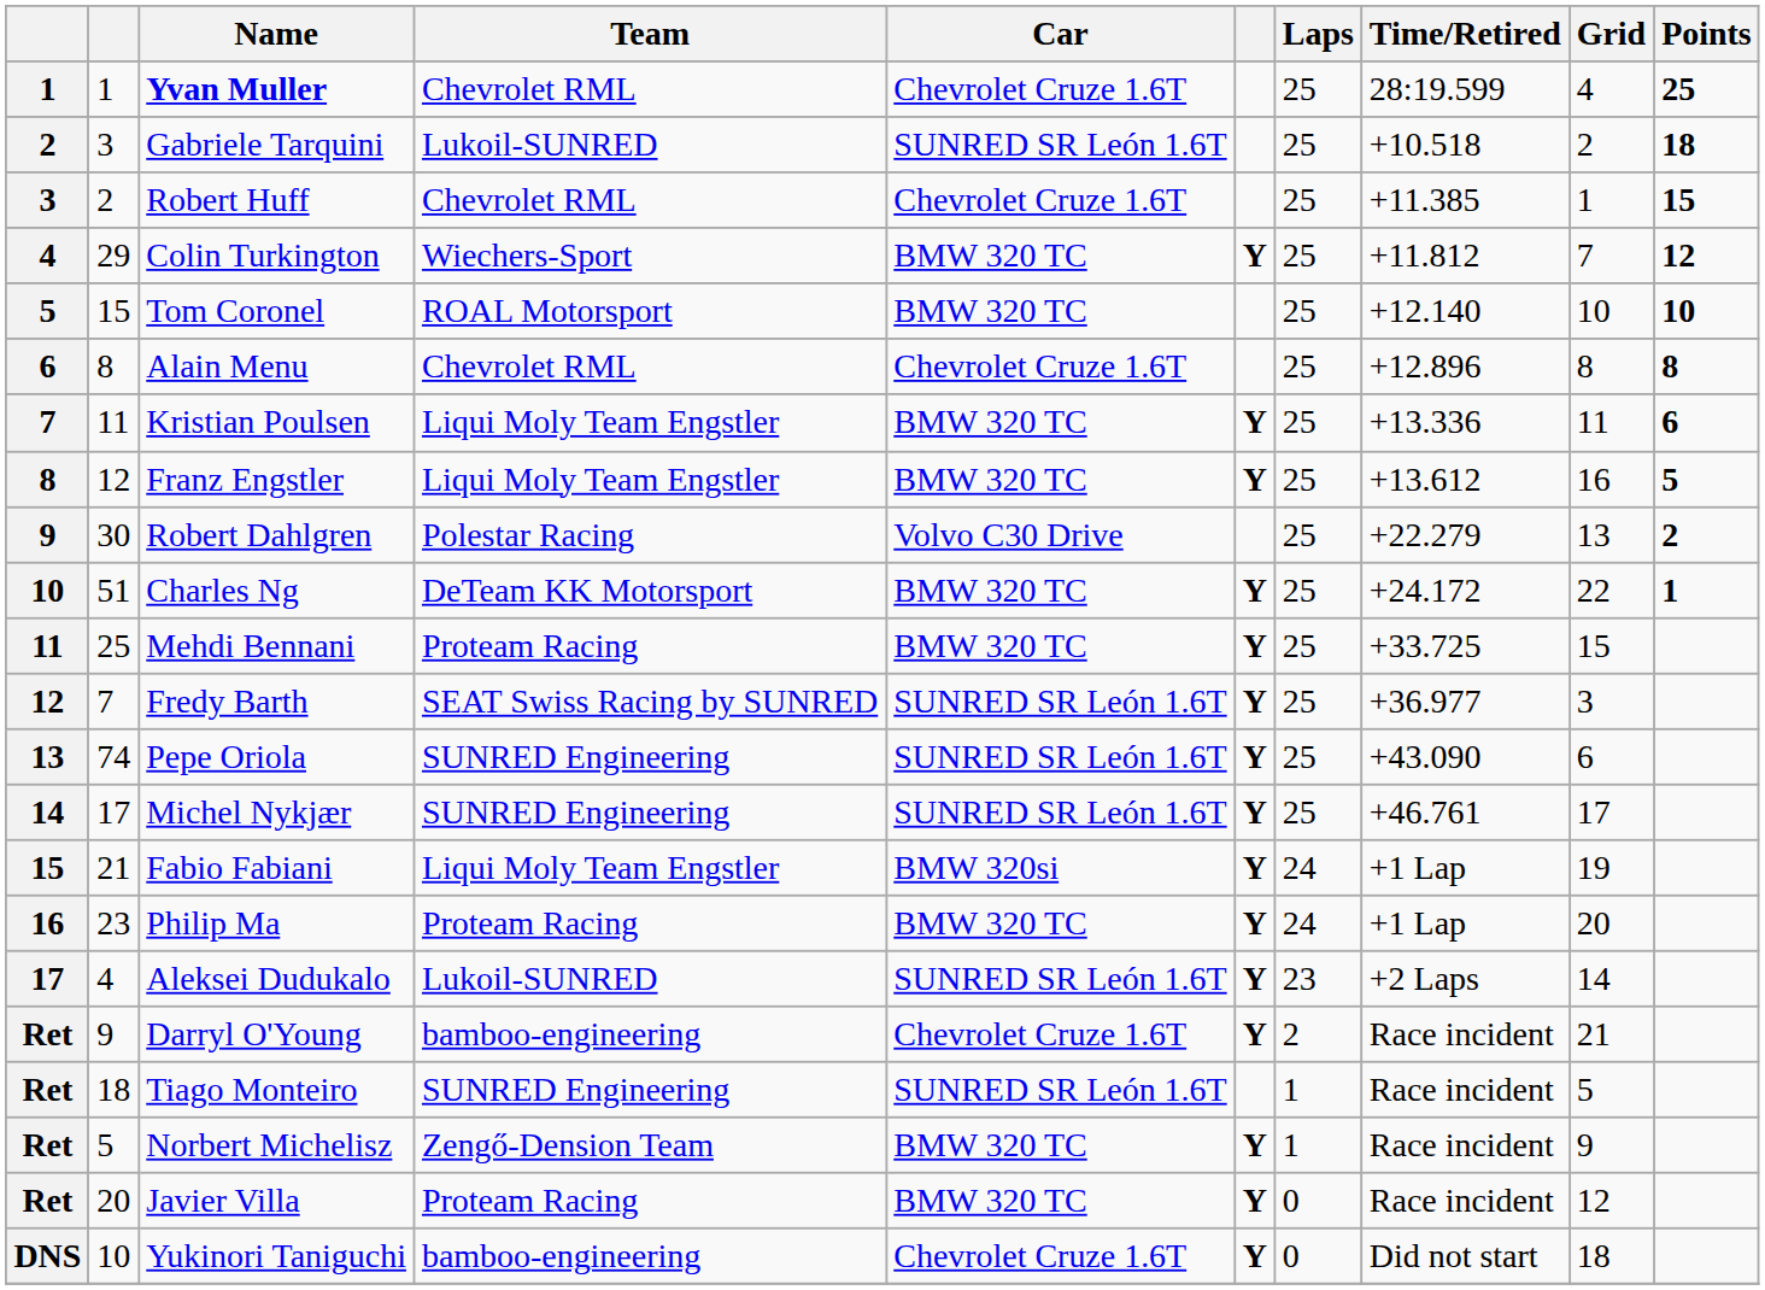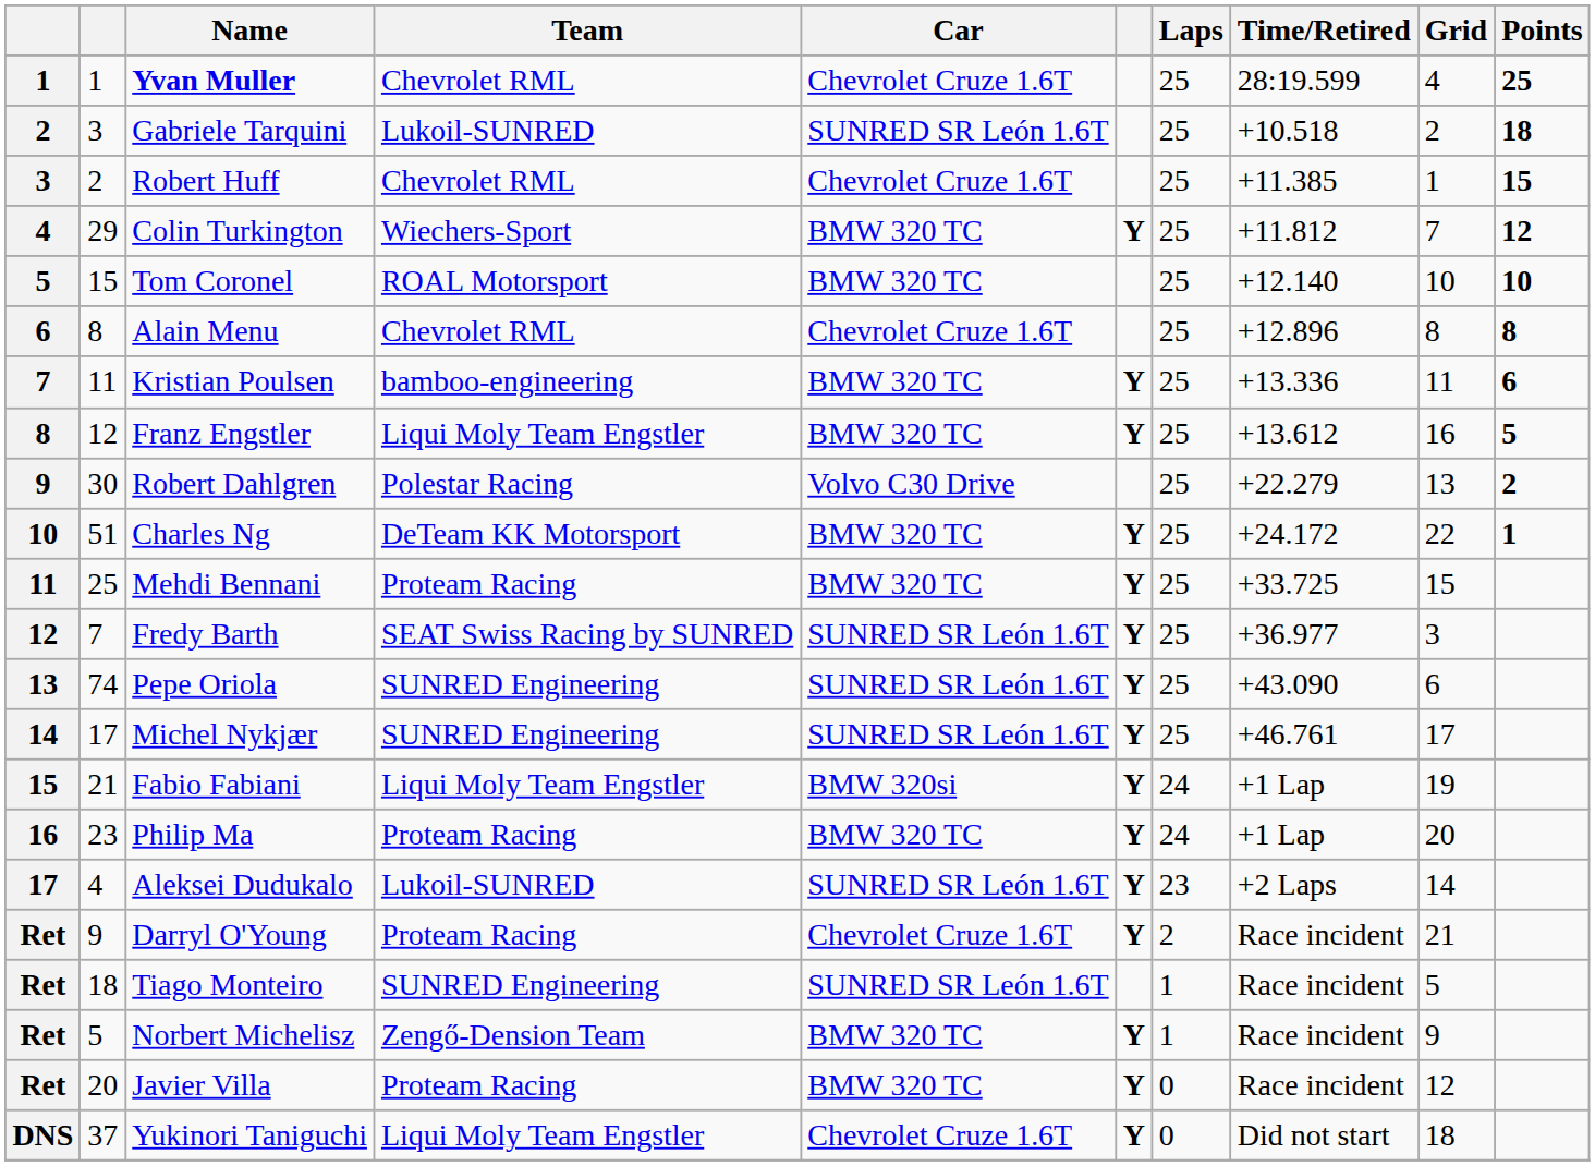 <table class="wikitable sortable" style="font-size: 95%;">
 <tr>
 <th></th>
 <th></th>
 <th>Name</th>
 <th>Team</th>
 <th>Car</th>
 <th></th>
 <th>Laps</th>
 <th>Time/Retired</th>
 <th>Grid</th>
 <th>Points</th>
 </tr>
 <tr>
 <th>1</th>
 <td>1</td>
 <td> <strong><a href='#'>Yvan Muller</a></strong></td>
 <td><a href='#'>Chevrolet RML</a></td>
 <td><a href='#'>Chevrolet Cruze 1.6T</a></td>
 <td></td>
 <td>25</td>
 <td>28:19.599</td>
 <td>4</td>
 <td><strong>25</strong></td>
 </tr>
 <tr>
 <th>2</th>
 <td>3</td>
 <td> <a href='#'>Gabriele Tarquini</a></td>
 <td><a href='#'>Lukoil-SUNRED</a></td>
 <td><a href='#'>SUNRED SR León 1.6T</a></td>
 <td></td>
 <td>25</td>
 <td>+10.518</td>
 <td>2</td>
 <td><strong>18</strong></td>
 </tr>
 <tr>
 <th>3</th>
 <td>2</td>
 <td> <a href='#'>Robert Huff</a></td>
 <td><a href='#'>Chevrolet RML</a></td>
 <td><a href='#'>Chevrolet Cruze 1.6T</a></td>
 <td></td>
 <td>25</td>
 <td>+11.385</td>
 <td>1</td>
 <td><strong>15</strong></td>
 </tr>
 <tr>
 <th>4</th>
 <td>29</td>
 <td> <a href='#'>Colin Turkington</a></td>
 <td><a href='#'>Wiechers-Sport</a></td>
 <td><a href='#'>BMW 320 TC</a></td>
 <td align=center><strong><span>Y</span></strong></td>
 <td>25</td>
 <td>+11.812</td>
 <td>7</td>
 <td><strong>12</strong></td>
 </tr>
 <tr>
 <th>5</th>
 <td>15</td>
 <td> <a href='#'>Tom Coronel</a></td>
 <td><a href='#'>ROAL Motorsport</a></td>
 <td><a href='#'>BMW 320 TC</a></td>
 <td></td>
 <td>25</td>
 <td>+12.140</td>
 <td>10</td>
 <td><strong>10</strong></td>
 </tr>
 <tr>
 <th>6</th>
 <td>8</td>
 <td> <a href='#'>Alain Menu</a></td>
 <td><a href='#'>Chevrolet RML</a></td>
 <td><a href='#'>Chevrolet Cruze 1.6T</a></td>
 <td></td>
 <td>25</td>
 <td>+12.896</td>
 <td>8</td>
 <td><strong>8</strong></td>
 </tr>
 <tr>
 <th>7</th>
 <td>11</td>
 <td> <a href='#'>Kristian Poulsen</a></td>
-<td><a href='#'>Liqui Moly Team Engstler</a></td>
+<td><a href='#'>bamboo-engineering</a></td>
 <td><a href='#'>BMW 320 TC</a></td>
 <td align=center><strong><span>Y</span></strong></td>
 <td>25</td>
 <td>+13.336</td>
 <td>11</td>
 <td><strong>6</strong></td>
 </tr>
 <tr>
 <th>8</th>
 <td>12</td>
 <td> <a href='#'>Franz Engstler</a></td>
 <td><a href='#'>Liqui Moly Team Engstler</a></td>
 <td><a href='#'>BMW 320 TC</a></td>
 <td align=center><strong><span>Y</span></strong></td>
 <td>25</td>
 <td>+13.612</td>
 <td>16</td>
 <td><strong>5</strong></td>
 </tr>
 <tr>
 <th>9</th>
 <td>30</td>
 <td> <a href='#'>Robert Dahlgren</a></td>
 <td><a href='#'>Polestar Racing</a></td>
 <td><a href='#'>Volvo C30 Drive</a></td>
 <td></td>
 <td>25</td>
 <td>+22.279</td>
 <td>13</td>
 <td><strong>2</strong></td>
 </tr>
 <tr>
 <th>10</th>
 <td>51</td>
 <td> <a href='#'>Charles Ng</a></td>
 <td><a href='#'>DeTeam KK Motorsport</a></td>
 <td><a href='#'>BMW 320 TC</a></td>
 <td align=center><strong><span>Y</span></strong></td>
 <td>25</td>
 <td>+24.172</td>
 <td>22</td>
 <td><strong>1</strong></td>
 </tr>
 <tr>
 <th>11</th>
 <td>25</td>
 <td> <a href='#'>Mehdi Bennani</a></td>
 <td><a href='#'>Proteam Racing</a></td>
 <td><a href='#'>BMW 320 TC</a></td>
 <td align=center><strong><span>Y</span></strong></td>
 <td>25</td>
 <td>+33.725</td>
 <td>15</td>
 <td></td>
 </tr>
 <tr>
 <th>12</th>
 <td>7</td>
 <td> <a href='#'>Fredy Barth</a></td>
 <td><a href='#'>SEAT Swiss Racing by SUNRED</a></td>
 <td><a href='#'>SUNRED SR León 1.6T</a></td>
 <td align=center><strong><span>Y</span></strong></td>
 <td>25</td>
 <td>+36.977</td>
 <td>3</td>
 <td></td>
 </tr>
 <tr>
 <th>13</th>
 <td>74</td>
 <td> <a href='#'>Pepe Oriola</a></td>
 <td><a href='#'>SUNRED Engineering</a></td>
 <td><a href='#'>SUNRED SR León 1.6T</a></td>
 <td align=center><strong><span>Y</span></strong></td>
 <td>25</td>
 <td>+43.090</td>
 <td>6</td>
 <td></td>
 </tr>
 <tr>
 <th>14</th>
 <td>17</td>
 <td> <a href='#'>Michel Nykjær</a></td>
 <td><a href='#'>SUNRED Engineering</a></td>
 <td><a href='#'>SUNRED SR León 1.6T</a></td>
 <td align=center><strong><span>Y</span></strong></td>
 <td>25</td>
 <td>+46.761</td>
 <td>17</td>
 <td></td>
 </tr>
 <tr>
 <th>15</th>
 <td>21</td>
 <td> <a href='#'>Fabio Fabiani</a></td>
 <td><a href='#'>Liqui Moly Team Engstler</a></td>
 <td><a href='#'>BMW 320si</a></td>
 <td align=center><strong><span>Y</span></strong></td>
 <td>24</td>
 <td>+1 Lap</td>
 <td>19</td>
 <td></td>
 </tr>
 <tr>
 <th>16</th>
 <td>23</td>
 <td> <a href='#'>Philip Ma</a></td>
 <td><a href='#'>Proteam Racing</a></td>
 <td><a href='#'>BMW 320 TC</a></td>
 <td align=center><strong><span>Y</span></strong></td>
 <td>24</td>
 <td>+1 Lap</td>
 <td>20</td>
 <td></td>
 </tr>
 <tr>
 <th>17</th>
 <td>4</td>
 <td> <a href='#'>Aleksei Dudukalo</a></td>
 <td><a href='#'>Lukoil-SUNRED</a></td>
 <td><a href='#'>SUNRED SR León 1.6T</a></td>
 <td align=center><strong><span>Y</span></strong></td>
 <td>23</td>
 <td>+2 Laps</td>
 <td>14</td>
 <td></td>
 </tr>
 <tr>
 <th>Ret</th>
 <td>9</td>
 <td> <a href='#'>Darryl O'Young</a></td>
-<td><a href='#'>bamboo-engineering</a></td>
+<td><a href='#'>Proteam Racing</a></td>
 <td><a href='#'>Chevrolet Cruze 1.6T</a></td>
 <td align=center><strong><span>Y</span></strong></td>
 <td>2</td>
 <td>Race incident</td>
 <td>21</td>
 <td></td>
 </tr>
 <tr>
 <th>Ret</th>
 <td>18</td>
 <td> <a href='#'>Tiago Monteiro</a></td>
 <td><a href='#'>SUNRED Engineering</a></td>
 <td><a href='#'>SUNRED SR León 1.6T</a></td>
 <td></td>
 <td>1</td>
 <td>Race incident</td>
 <td>5</td>
 <td></td>
 </tr>
 <tr>
 <th>Ret</th>
 <td>5</td>
 <td> <a href='#'>Norbert Michelisz</a></td>
 <td><a href='#'>Zengő-Dension Team</a></td>
 <td><a href='#'>BMW 320 TC</a></td>
 <td align=center><strong><span>Y</span></strong></td>
 <td>1</td>
 <td>Race incident</td>
 <td>9</td>
 <td></td>
 </tr>
 <tr>
 <th>Ret</th>
 <td>20</td>
 <td> <a href='#'>Javier Villa</a></td>
 <td><a href='#'>Proteam Racing</a></td>
 <td><a href='#'>BMW 320 TC</a></td>
 <td align=center><strong><span>Y</span></strong></td>
 <td>0</td>
 <td>Race incident</td>
 <td>12</td>
 <td></td>
 </tr>
 <tr>
 <th>DNS</th>
-<td>10</td>
+<td>37</td>
 <td> <a href='#'>Yukinori Taniguchi</a></td>
-<td><a href='#'>bamboo-engineering</a></td>
+<td><a href='#'>Liqui Moly Team Engstler</a></td>
 <td><a href='#'>Chevrolet Cruze 1.6T</a></td>
 <td align=center><strong><span>Y</span></strong></td>
 <td>0</td>
 <td>Did not start</td>
 <td>18</td>
 <td></td>
 </tr>
 <tr>
 </tr>
 </table>
